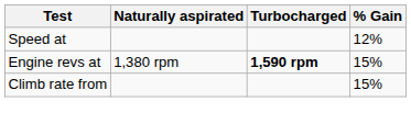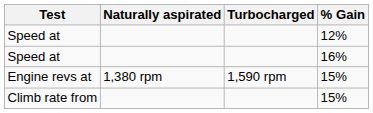 <table class="wikitable">
 <tr>
 <th>Test</th>
 <th>Naturally aspirated</th>
 <th>Turbocharged</th>
 <th>% Gain</th>
 </tr>
 <tr>
 <td>Speed at </td>
 <td></td>
 <td></td>
 <td>12%</td>
 </tr>
 <tr>
+<td>Speed at </td>
+<td></td>
+<td></td>
+<td>16%</td>
+</tr>
+<tr>
 <td>Engine revs at </td>
 <td>1,380 rpm</td>
-<td><strong>1,590 rpm</strong></td>
+<td>1,590 rpm</td>
 <td>15%</td>
 </tr>
 <tr>
 <td>Climb rate from </td>
 <td></td>
 <td></td>
 <td>15%</td>
 </tr>
 </table>
